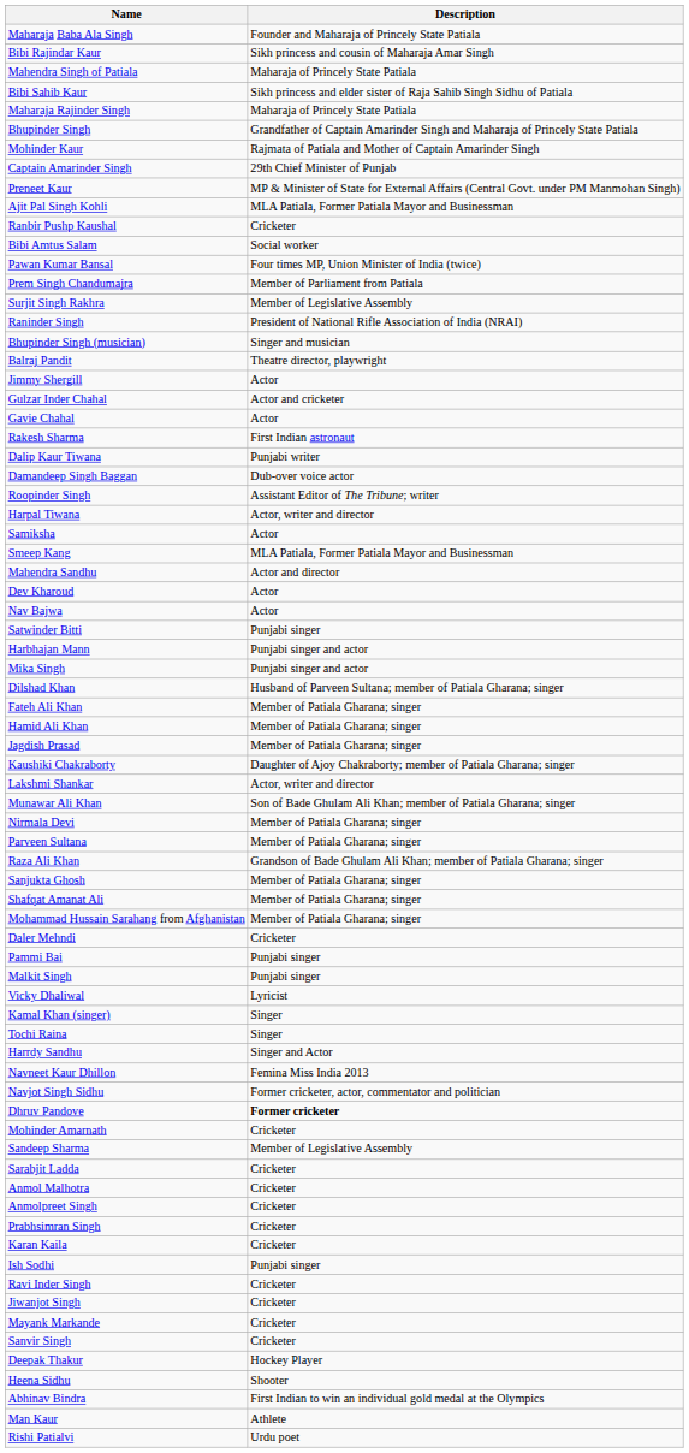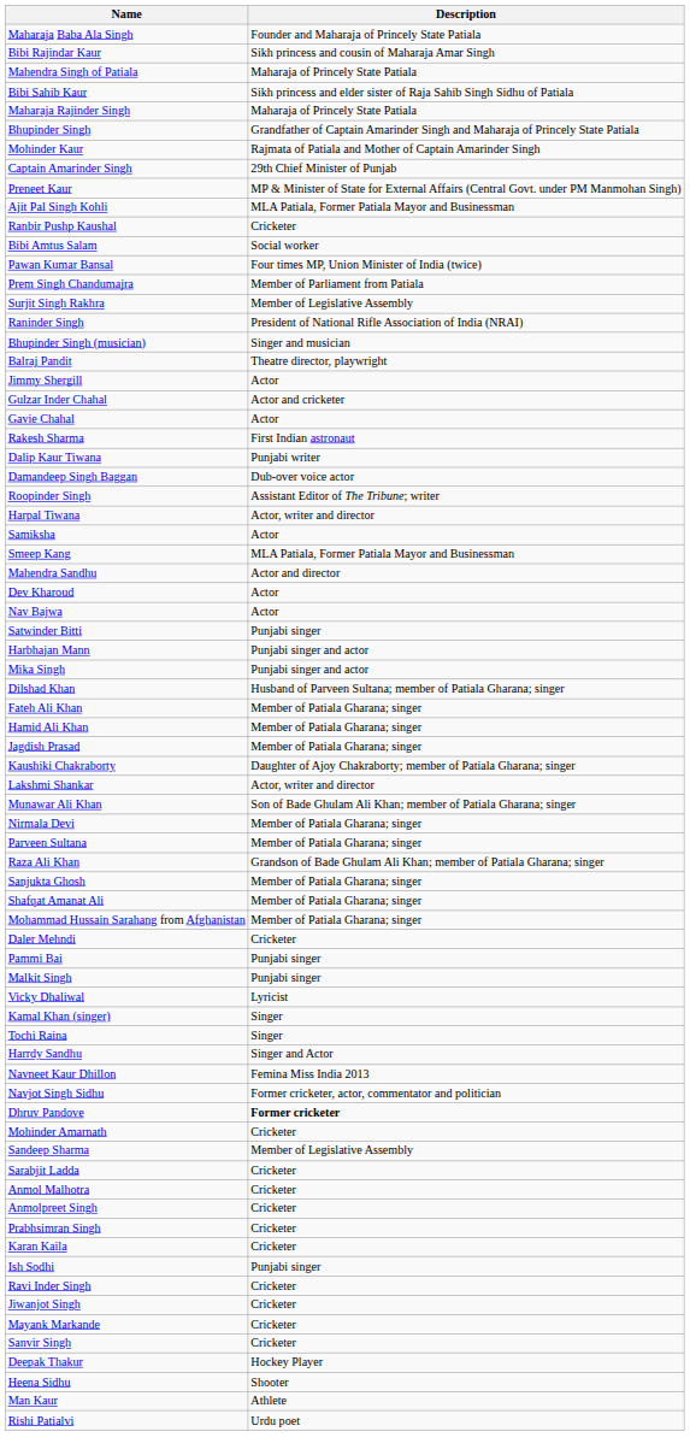 <table class="wikitable sortable">
 <tr>
 <th>Name</th>
 <th>Description</th>
 </tr>
 <tr>
 <td><a href='#'>Maharaja</a> <a href='#'>Baba Ala Singh</a></td>
 <td>Founder and Maharaja of Princely State Patiala</td>
 </tr>
 <tr>
 <td><a href='#'>Bibi Rajindar Kaur</a></td>
 <td>Sikh princess and cousin of Maharaja Amar Singh</td>
 </tr>
 <tr>
 <td><a href='#'>Mahendra Singh of Patiala</a></td>
 <td>Maharaja of Princely State Patiala</td>
 </tr>
 <tr>
 <td><a href='#'>Bibi Sahib Kaur</a></td>
 <td>Sikh princess and elder sister of Raja Sahib Singh Sidhu of Patiala</td>
 </tr>
 <tr>
 <td><a href='#'>Maharaja Rajinder Singh</a></td>
 <td>Maharaja of Princely State Patiala</td>
 </tr>
 <tr>
 <td><a href='#'>Bhupinder Singh</a></td>
 <td>Grandfather of Captain Amarinder Singh and Maharaja of Princely State Patiala</td>
 </tr>
 <tr>
 <td><a href='#'>Mohinder Kaur</a></td>
 <td>Rajmata of Patiala and Mother of Captain Amarinder Singh</td>
 </tr>
 <tr>
 <td><a href='#'>Captain Amarinder Singh</a></td>
 <td>29th Chief Minister of Punjab</td>
 </tr>
 <tr>
 <td><a href='#'>Preneet Kaur</a></td>
 <td>MP & Minister of State for External Affairs (Central Govt. under PM Manmohan Singh)</td>
 </tr>
 <tr>
 <td><a href='#'>Ajit Pal Singh Kohli</a></td>
 <td>MLA Patiala, Former Patiala Mayor and Businessman</td>
 </tr>
 <tr>
 <td><a href='#'>Ranbir Pushp Kaushal</a></td>
 <td>Cricketer</td>
 </tr>
 <tr>
 <td><a href='#'>Bibi Amtus Salam</a></td>
 <td>Social worker</td>
 </tr>
 <tr>
 <td><a href='#'>Pawan Kumar Bansal</a></td>
 <td>Four times MP, Union Minister of India (twice)</td>
 </tr>
 <tr>
 <td><a href='#'>Prem Singh Chandumajra</a></td>
 <td>Member of Parliament from Patiala</td>
 </tr>
 <tr>
 <td><a href='#'>Surjit Singh Rakhra</a></td>
 <td>Member of Legislative Assembly</td>
 </tr>
 <tr>
 <td><a href='#'>Raninder Singh</a></td>
 <td>President of National Rifle Association of India (NRAI)</td>
 </tr>
 <tr>
 <td><a href='#'>Bhupinder Singh (musician)</a></td>
 <td>Singer and musician</td>
 </tr>
 <tr>
 <td><a href='#'>Balraj Pandit</a></td>
 <td>Theatre director, playwright</td>
 </tr>
 <tr>
 <td><a href='#'>Jimmy Shergill</a></td>
 <td>Actor</td>
 </tr>
 <tr>
 <td><a href='#'>Gulzar Inder Chahal</a></td>
 <td>Actor and cricketer</td>
 </tr>
 <tr>
 <td><a href='#'>Gavie Chahal</a></td>
 <td>Actor</td>
 </tr>
 <tr>
 <td><a href='#'>Rakesh Sharma</a></td>
 <td>First Indian <a href='#'>astronaut</a></td>
 </tr>
 <tr>
 <td><a href='#'>Dalip Kaur Tiwana</a></td>
 <td>Punjabi writer</td>
 </tr>
 <tr>
 <td><a href='#'>Damandeep Singh Baggan</a></td>
 <td>Dub-over voice actor</td>
 </tr>
 <tr>
 <td><a href='#'>Roopinder Singh</a></td>
 <td>Assistant Editor of <em>The Tribune</em>; writer</td>
 </tr>
 <tr>
 <td><a href='#'>Harpal Tiwana</a></td>
 <td>Actor, writer and director</td>
 </tr>
 <tr>
 <td><a href='#'>Samiksha</a></td>
 <td>Actor</td>
 </tr>
 <tr>
 <td><a href='#'>Smeep Kang</a></td>
 <td>MLA Patiala, Former Patiala Mayor and Businessman</td>
 </tr>
 <tr>
 <td><a href='#'>Mahendra Sandhu</a></td>
 <td>Actor and director</td>
 </tr>
 <tr>
 <td><a href='#'>Dev Kharoud</a></td>
 <td>Actor</td>
 </tr>
 <tr>
 <td><a href='#'>Nav Bajwa</a></td>
 <td>Actor</td>
 </tr>
 <tr>
 <td><a href='#'>Satwinder Bitti</a></td>
 <td>Punjabi singer</td>
 </tr>
 <tr>
 <td><a href='#'>Harbhajan Mann</a></td>
 <td>Punjabi singer and actor</td>
 </tr>
 <tr>
 <td><a href='#'>Mika Singh</a></td>
 <td>Punjabi singer and actor</td>
 </tr>
 <tr>
 <td><a href='#'>Dilshad Khan</a></td>
 <td>Husband of Parveen Sultana; member of Patiala Gharana; singer</td>
 </tr>
 <tr>
 <td><a href='#'>Fateh Ali Khan</a></td>
 <td>Member of Patiala Gharana; singer</td>
 </tr>
 <tr>
 <td><a href='#'>Hamid Ali Khan</a></td>
 <td>Member of Patiala Gharana; singer</td>
 </tr>
 <tr>
 <td><a href='#'>Jagdish Prasad</a></td>
 <td>Member of Patiala Gharana; singer</td>
 </tr>
 <tr>
 <td><a href='#'>Kaushiki Chakraborty</a></td>
 <td>Daughter of Ajoy Chakraborty; member of Patiala Gharana; singer</td>
 </tr>
 <tr>
 <td><a href='#'>Lakshmi Shankar</a></td>
 <td>Actor, writer and director</td>
 </tr>
 <tr>
 <td><a href='#'>Munawar Ali Khan</a></td>
 <td>Son of Bade Ghulam Ali Khan; member of Patiala Gharana; singer</td>
 </tr>
 <tr>
 <td><a href='#'>Nirmala Devi</a></td>
 <td>Member of Patiala Gharana; singer</td>
 </tr>
 <tr>
 <td><a href='#'>Parveen Sultana</a></td>
 <td>Member of Patiala Gharana; singer</td>
 </tr>
 <tr>
 <td><a href='#'>Raza Ali Khan</a></td>
 <td>Grandson of Bade Ghulam Ali Khan; member of Patiala Gharana; singer</td>
 </tr>
 <tr>
 <td><a href='#'>Sanjukta Ghosh</a></td>
 <td>Member of Patiala Gharana; singer</td>
 </tr>
 <tr>
 <td><a href='#'>Shafqat Amanat Ali</a></td>
 <td>Member of Patiala Gharana; singer</td>
 </tr>
 <tr>
 <td><a href='#'>Mohammad Hussain Sarahang</a> from <a href='#'>Afghanistan</a></td>
 <td>Member of Patiala Gharana; singer</td>
 </tr>
 <tr>
 <td><a href='#'>Daler Mehndi</a></td>
 <td>Cricketer</td>
 </tr>
 <tr>
 <td><a href='#'>Pammi Bai</a></td>
 <td>Punjabi singer</td>
 </tr>
 <tr>
 <td><a href='#'>Malkit Singh</a></td>
 <td>Punjabi singer</td>
 </tr>
 <tr>
 <td><a href='#'>Vicky Dhaliwal</a></td>
 <td>Lyricist</td>
 </tr>
 <tr>
 <td><a href='#'>Kamal Khan (singer)</a></td>
 <td>Singer</td>
 </tr>
 <tr>
 <td><a href='#'>Tochi Raina</a></td>
 <td>Singer</td>
 </tr>
 <tr>
 <td><a href='#'>Harrdy Sandhu</a></td>
 <td>Singer and Actor</td>
 </tr>
 <tr>
 <td><a href='#'>Navneet Kaur Dhillon</a></td>
 <td>Femina Miss India 2013</td>
 </tr>
 <tr>
 <td><a href='#'>Navjot Singh Sidhu</a></td>
 <td>Former cricketer, actor, commentator and politician</td>
 </tr>
 <tr>
 <td><a href='#'>Dhruv Pandove</a></td>
 <td><strong>Former cricketer</strong></td>
 </tr>
 <tr>
 <td><a href='#'>Mohinder Amarnath</a></td>
 <td>Cricketer</td>
 </tr>
 <tr>
 <td><a href='#'>Sandeep Sharma</a></td>
 <td>Member of Legislative Assembly</td>
 </tr>
 <tr>
 <td><a href='#'>Sarabjit Ladda</a></td>
 <td>Cricketer</td>
 </tr>
 <tr>
 <td><a href='#'>Anmol Malhotra</a></td>
 <td>Cricketer</td>
 </tr>
 <tr>
 <td><a href='#'>Anmolpreet Singh</a></td>
 <td>Cricketer</td>
 </tr>
 <tr>
 <td><a href='#'>Prabhsimran Singh</a></td>
 <td>Cricketer</td>
 </tr>
 <tr>
 <td><a href='#'>Karan Kaila</a></td>
 <td>Cricketer</td>
 </tr>
 <tr>
 <td><a href='#'>Ish Sodhi</a></td>
 <td>Punjabi singer</td>
 </tr>
 <tr>
 <td><a href='#'>Ravi Inder Singh</a></td>
 <td>Cricketer</td>
 </tr>
 <tr>
 <td><a href='#'>Jiwanjot Singh</a></td>
 <td>Cricketer</td>
 </tr>
 <tr>
 <td><a href='#'>Mayank Markande</a></td>
 <td>Cricketer</td>
 </tr>
 <tr>
 <td><a href='#'>Sanvir Singh</a></td>
 <td>Cricketer</td>
 </tr>
 <tr>
 <td><a href='#'>Deepak Thakur</a></td>
 <td>Hockey Player</td>
 </tr>
 <tr>
 <td><a href='#'>Heena Sidhu</a></td>
 <td>Shooter</td>
 </tr>
 <tr>
-<td><a href='#'>Abhinav Bindra</a></td>
-<td>First Indian to win an individual gold medal at the Olympics</td>
-</tr>
-<tr>
 <td><a href='#'>Man Kaur</a></td>
 <td>Athlete</td>
 </tr>
 <tr>
 <td><a href='#'>Rishi Patialvi</a></td>
 <td>Urdu poet</td>
 </tr>
 </table>
